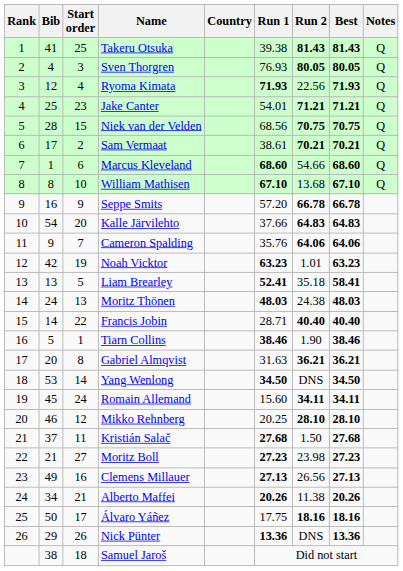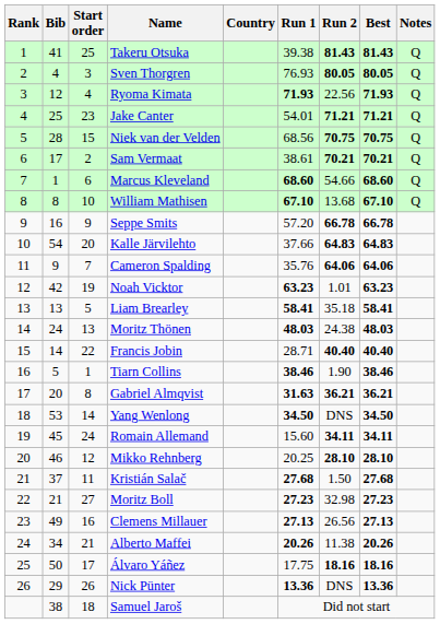 <table class="wikitable sortable" style="text-align:center">
 <tr>
 <th>Rank</th>
 <th>Bib</th>
 <th>Start<br>order</th>
 <th>Name</th>
 <th>Country</th>
 <th>Run 1</th>
 <th>Run 2</th>
 <th>Best</th>
 <th>Notes</th>
 </tr>
 <tr bgcolor=ccffcc>
 <td>1</td>
 <td>41</td>
 <td>25</td>
 <td align=left><a href='#'>Takeru Otsuka</a></td>
 <td align=left></td>
 <td>39.38</td>
 <td><strong>81.43</strong></td>
 <td><strong>81.43</strong></td>
 <td>Q</td>
 </tr>
 <tr bgcolor=ccffcc>
 <td>2</td>
 <td>4</td>
 <td>3</td>
 <td align=left><a href='#'>Sven Thorgren</a></td>
 <td align=left></td>
 <td>76.93</td>
 <td><strong>80.05</strong></td>
 <td><strong>80.05</strong></td>
 <td>Q</td>
 </tr>
 <tr bgcolor=ccffcc>
 <td>3</td>
 <td>12</td>
 <td>4</td>
 <td align=left><a href='#'>Ryoma Kimata</a></td>
 <td align=left></td>
 <td><strong>71.93</strong></td>
 <td>22.56</td>
 <td><strong>71.93</strong></td>
 <td>Q</td>
 </tr>
 <tr bgcolor=ccffcc>
 <td>4</td>
 <td>25</td>
 <td>23</td>
 <td align=left><a href='#'>Jake Canter</a></td>
 <td align=left></td>
 <td>54.01</td>
 <td><strong>71.21</strong></td>
 <td><strong>71.21</strong></td>
 <td>Q</td>
 </tr>
 <tr bgcolor=ccffcc>
 <td>5</td>
 <td>28</td>
 <td>15</td>
 <td align=left><a href='#'>Niek van der Velden</a></td>
 <td align=left></td>
 <td>68.56</td>
 <td><strong>70.75</strong></td>
 <td><strong>70.75</strong></td>
 <td>Q</td>
 </tr>
 <tr bgcolor=ccffcc>
 <td>6</td>
 <td>17</td>
 <td>2</td>
 <td align=left><a href='#'>Sam Vermaat</a></td>
 <td align=left></td>
 <td>38.61</td>
 <td><strong>70.21</strong></td>
 <td><strong>70.21</strong></td>
 <td>Q</td>
 </tr>
 <tr bgcolor=ccffcc>
 <td>7</td>
 <td>1</td>
 <td>6</td>
 <td align=left><a href='#'>Marcus Kleveland</a></td>
 <td align=left></td>
 <td><strong>68.60</strong></td>
 <td>54.66</td>
 <td><strong>68.60</strong></td>
 <td>Q</td>
 </tr>
 <tr bgcolor=ccffcc>
 <td>8</td>
 <td>8</td>
 <td>10</td>
 <td align=left><a href='#'>William Mathisen</a></td>
 <td align=left></td>
 <td><strong>67.10</strong></td>
 <td>13.68</td>
 <td><strong>67.10</strong></td>
 <td>Q</td>
 </tr>
 <tr>
 <td>9</td>
 <td>16</td>
 <td>9</td>
 <td align=left><a href='#'>Seppe Smits</a></td>
 <td align=left></td>
 <td>57.20</td>
 <td><strong>66.78</strong></td>
 <td><strong>66.78</strong></td>
 <td></td>
 </tr>
 <tr>
 <td>10</td>
 <td>54</td>
 <td>20</td>
 <td align=left><a href='#'>Kalle Järvilehto</a></td>
 <td align=left></td>
 <td>37.66</td>
 <td><strong>64.83</strong></td>
 <td><strong>64.83</strong></td>
 <td></td>
 </tr>
 <tr>
 <td>11</td>
 <td>9</td>
 <td>7</td>
 <td align=left><a href='#'>Cameron Spalding</a></td>
 <td align=left></td>
 <td>35.76</td>
 <td><strong>64.06</strong></td>
 <td><strong>64.06</strong></td>
 <td></td>
 </tr>
 <tr>
 <td>12</td>
 <td>42</td>
 <td>19</td>
 <td align=left><a href='#'>Noah Vicktor</a></td>
 <td align=left></td>
 <td><strong>63.23</strong></td>
 <td>1.01</td>
 <td><strong>63.23</strong></td>
 <td></td>
 </tr>
 <tr>
 <td>13</td>
 <td>13</td>
 <td>5</td>
 <td align=left><a href='#'>Liam Brearley</a></td>
 <td align=left></td>
-<td><strong>52.41</strong></td>
+<td><strong>58.41</strong></td>
 <td>35.18</td>
 <td><strong>58.41</strong></td>
 <td></td>
 </tr>
 <tr>
 <td>14</td>
 <td>24</td>
 <td>13</td>
 <td align=left><a href='#'>Moritz Thönen</a></td>
 <td align=left></td>
 <td><strong>48.03</strong></td>
 <td>24.38</td>
 <td><strong>48.03</strong></td>
 <td></td>
 </tr>
 <tr>
 <td>15</td>
 <td>14</td>
 <td>22</td>
 <td align=left><a href='#'>Francis Jobin</a></td>
 <td align=left></td>
 <td>28.71</td>
 <td><strong>40.40</strong></td>
 <td><strong>40.40</strong></td>
 <td></td>
 </tr>
 <tr>
 <td>16</td>
 <td>5</td>
 <td>1</td>
 <td align=left><a href='#'>Tiarn Collins</a></td>
 <td align=left></td>
 <td><strong>38.46</strong></td>
 <td>1.90</td>
 <td><strong>38.46</strong></td>
 <td></td>
 </tr>
 <tr>
 <td>17</td>
 <td>20</td>
 <td>8</td>
 <td align=left><a href='#'>Gabriel Almqvist</a></td>
 <td align=left></td>
-<td>31.63</td>
+<td><strong>31.63</strong></td>
 <td><strong>36.21</strong></td>
 <td><strong>36.21</strong></td>
 <td></td>
 </tr>
 <tr>
 <td>18</td>
 <td>53</td>
 <td>14</td>
 <td align=left><a href='#'>Yang Wenlong</a></td>
 <td align=left></td>
 <td><strong>34.50</strong></td>
 <td>DNS</td>
 <td><strong>34.50</strong></td>
 <td></td>
 </tr>
 <tr>
 <td>19</td>
 <td>45</td>
 <td>24</td>
 <td align=left><a href='#'>Romain Allemand</a></td>
 <td align=left></td>
 <td>15.60</td>
 <td><strong>34.11</strong></td>
 <td><strong>34.11</strong></td>
 <td></td>
 </tr>
 <tr>
 <td>20</td>
 <td>46</td>
 <td>12</td>
 <td align=left><a href='#'>Mikko Rehnberg</a></td>
 <td align=left></td>
 <td>20.25</td>
 <td><strong>28.10</strong></td>
 <td><strong>28.10</strong></td>
 <td></td>
 </tr>
 <tr>
 <td>21</td>
 <td>37</td>
 <td>11</td>
 <td align=left><a href='#'>Kristián Salač</a></td>
 <td align=left></td>
 <td><strong>27.68</strong></td>
 <td>1.50</td>
 <td><strong>27.68</strong></td>
 <td></td>
 </tr>
 <tr>
 <td>22</td>
 <td>21</td>
 <td>27</td>
 <td align=left><a href='#'>Moritz Boll</a></td>
 <td align=left></td>
 <td><strong>27.23</strong></td>
-<td>23.98</td>
+<td>32.98</td>
 <td><strong>27.23</strong></td>
 <td></td>
 </tr>
 <tr>
 <td>23</td>
 <td>49</td>
 <td>16</td>
 <td align=left><a href='#'>Clemens Millauer</a></td>
 <td align=left></td>
 <td><strong>27.13</strong></td>
 <td>26.56</td>
 <td><strong>27.13</strong></td>
 <td></td>
 </tr>
 <tr>
 <td>24</td>
 <td>34</td>
 <td>21</td>
 <td align=left><a href='#'>Alberto Maffei</a></td>
 <td align=left></td>
 <td><strong>20.26</strong></td>
 <td>11.38</td>
 <td><strong>20.26</strong></td>
 <td></td>
 </tr>
 <tr>
 <td>25</td>
 <td>50</td>
 <td>17</td>
 <td align=left><a href='#'>Álvaro Yáñez</a></td>
 <td align=left></td>
 <td>17.75</td>
 <td><strong>18.16</strong></td>
 <td><strong>18.16</strong></td>
 <td></td>
 </tr>
 <tr>
 <td>26</td>
 <td>29</td>
 <td>26</td>
 <td align=left><a href='#'>Nick Pünter</a></td>
 <td align=left></td>
 <td><strong>13.36</strong></td>
 <td>DNS</td>
 <td><strong>13.36</strong></td>
 <td></td>
 </tr>
 <tr>
 <td></td>
 <td>38</td>
 <td>18</td>
 <td align=left><a href='#'>Samuel Jaroš</a></td>
 <td align=left></td>
 <td colspan=4>Did not start</td>
 </tr>
 </table>
